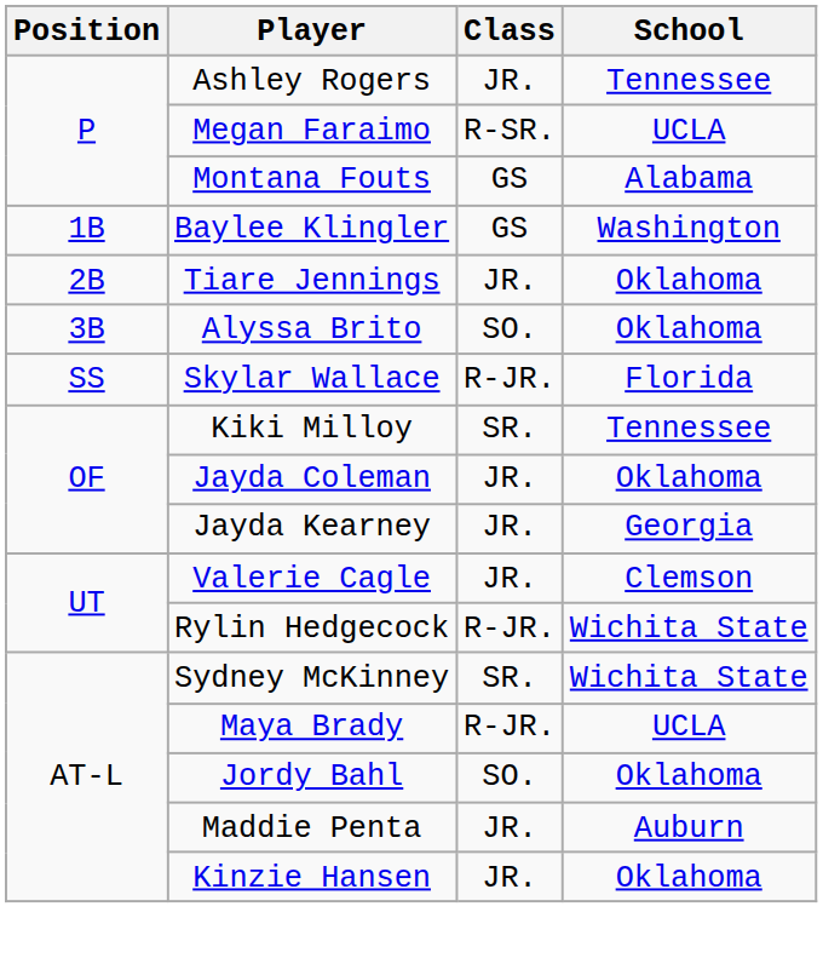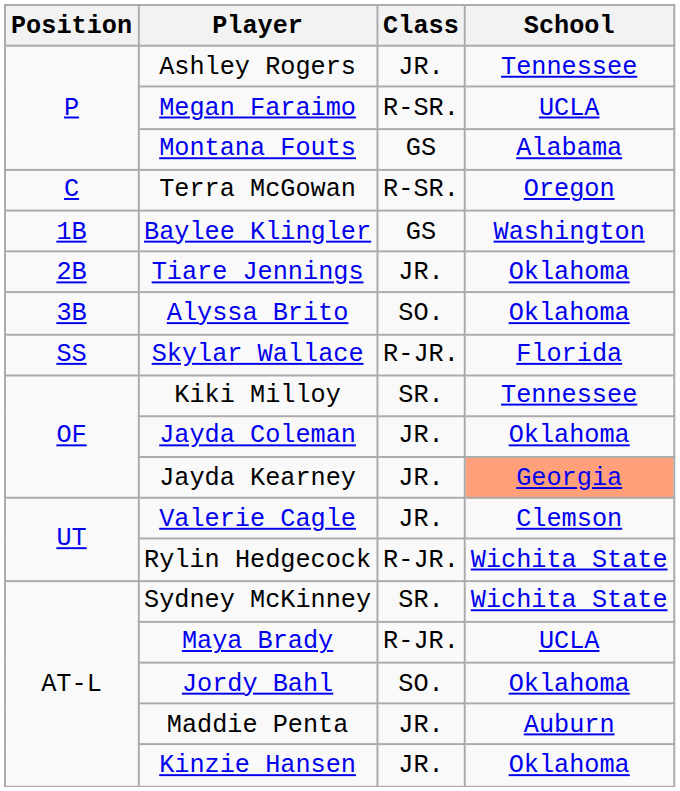 <table class="wikitable">
 <tr>
 <th>Position</th>
 <th>Player</th>
 <th>Class</th>
 <th>School</th>
 </tr>
 <tr align=center>
 <td rowspan=3><a href='#'>P</a></td>
 <td>Ashley Rogers</td>
 <td>JR.</td>
 <td><a href='#'>Tennessee</a></td>
 </tr>
 <tr align=center>
 <td><a href='#'>Megan Faraimo</a></td>
 <td>R-SR.</td>
 <td><a href='#'>UCLA</a></td>
 </tr>
 <tr align=center>
 <td><a href='#'>Montana Fouts</a></td>
 <td>GS</td>
 <td><a href='#'>Alabama</a></td>
+</tr>
+<tr align=center>
+<td rowspan=1><a href='#'>C</a></td>
+<td>Terra McGowan</td>
+<td>R-SR.</td>
+<td><a href='#'>Oregon</a></td>
 </tr>
 <tr align=center>
 <td rowspan=1><a href='#'>1B</a></td>
 <td><a href='#'>Baylee Klingler</a></td>
 <td>GS</td>
 <td><a href='#'>Washington</a></td>
 </tr>
 <tr align=center>
 <td rowspan=1><a href='#'>2B</a></td>
 <td><a href='#'>Tiare Jennings</a></td>
 <td>JR.</td>
 <td><a href='#'>Oklahoma</a></td>
 </tr>
 <tr align=center>
 <td rowspan=1><a href='#'>3B</a></td>
 <td><a href='#'>Alyssa Brito</a></td>
 <td>SO.</td>
 <td><a href='#'>Oklahoma</a></td>
 </tr>
 <tr align=center>
 <td rowspan=1><a href='#'>SS</a></td>
 <td><a href='#'>Skylar Wallace</a></td>
 <td>R-JR.</td>
 <td><a href='#'>Florida</a></td>
 </tr>
 <tr align=center>
 <td rowspan=3><a href='#'>OF</a></td>
 <td>Kiki Milloy</td>
 <td>SR.</td>
 <td><a href='#'>Tennessee</a></td>
 </tr>
 <tr align=center>
 <td><a href='#'>Jayda Coleman</a></td>
 <td>JR.</td>
 <td><a href='#'>Oklahoma</a></td>
 </tr>
 <tr align=center>
 <td>Jayda Kearney</td>
 <td>JR.</td>
-<td><a href='#'>Georgia</a></td>
+<td style="background: lightsalmon;"><a href='#'>Georgia</a></td>
 </tr>
 <tr align=center>
 <td rowspan=2><a href='#'>UT</a></td>
 <td><a href='#'>Valerie Cagle</a></td>
 <td>JR.</td>
 <td><a href='#'>Clemson</a></td>
 </tr>
 <tr align=center>
 <td>Rylin Hedgecock</td>
 <td>R-JR.</td>
 <td><a href='#'>Wichita State</a></td>
 </tr>
 <tr align=center>
 <td rowspan=5>AT-L</td>
 <td>Sydney McKinney</td>
 <td>SR.</td>
 <td><a href='#'>Wichita State</a></td>
 </tr>
 <tr align=center>
 <td><a href='#'>Maya Brady</a></td>
 <td>R-JR.</td>
 <td><a href='#'>UCLA</a></td>
 </tr>
 <tr align=center>
 <td><a href='#'>Jordy Bahl</a></td>
 <td>SO.</td>
 <td><a href='#'>Oklahoma</a></td>
 </tr>
 <tr align=center>
 <td>Maddie Penta</td>
 <td>JR.</td>
 <td><a href='#'>Auburn</a></td>
 </tr>
 <tr align=center>
 <td><a href='#'>Kinzie Hansen</a></td>
 <td>JR.</td>
 <td><a href='#'>Oklahoma</a></td>
 </tr>
 </table>
